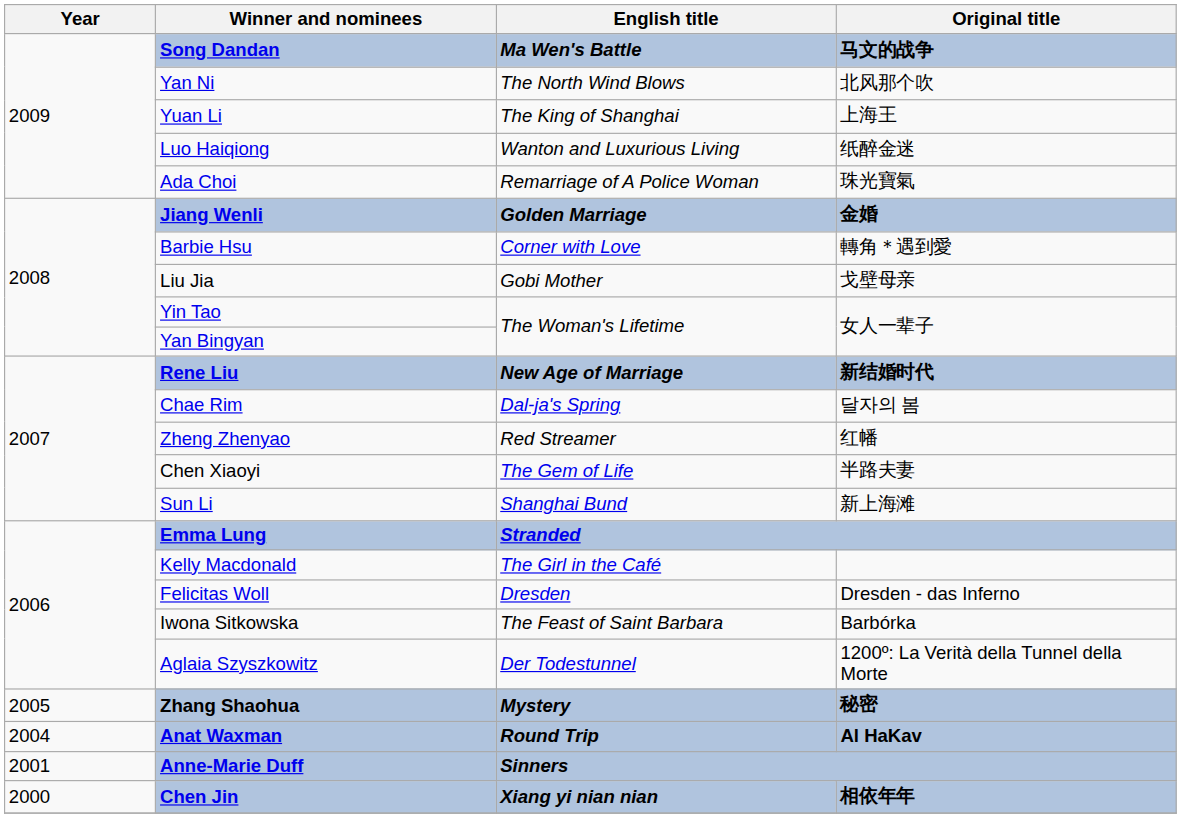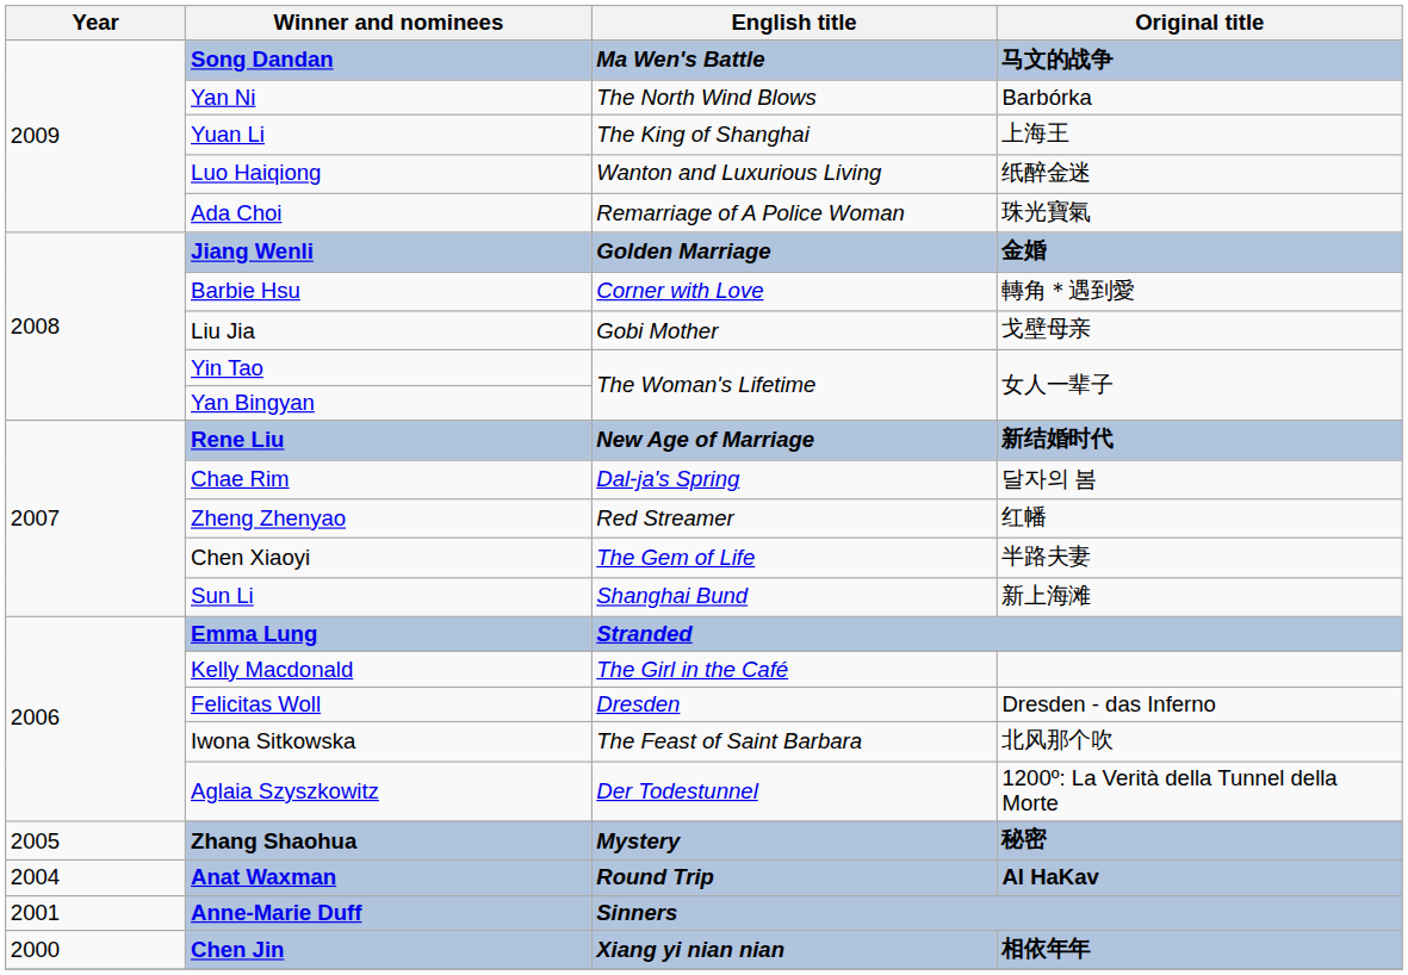 <table class="wikitable" width="80%">
 <tr>
 <th width="8%"><strong>Year</strong></th>
 <th width="18%"><strong>Winner and nominees</strong></th>
 <th width="18%"><strong>English title</strong></th>
 <th width="18%"><strong>Original title</strong></th>
 </tr>
 <tr>
 <td rowspan=5>2009</td>
 <td style="background:#B0C4DE;"><strong><a href='#'>Song Dandan</a></strong></td>
 <td style="background:#B0C4DE;"><strong><em>Ma Wen's Battle</em></strong></td>
 <td style="background:#B0C4DE;"><strong>马文的战争</strong></td>
 </tr>
 <tr>
 <td><a href='#'>Yan Ni</a></td>
 <td><em>The North Wind Blows</em></td>
-<td>北风那个吹</td>
+<td>Barbórka</td>
 </tr>
 <tr>
 <td><a href='#'>Yuan Li</a></td>
 <td><em>The King of Shanghai </em></td>
 <td>上海王</td>
 </tr>
 <tr>
 <td><a href='#'>Luo Haiqiong</a></td>
 <td><em>Wanton and Luxurious Living</em></td>
 <td>纸醉金迷</td>
 </tr>
 <tr>
 <td><a href='#'>Ada Choi</a></td>
 <td><em> Remarriage of A Police Woman</em></td>
 <td>珠光寶氣</td>
 </tr>
 <tr>
 <td rowspan=5>2008</td>
 <td style="background:#B0C4DE;"><strong><a href='#'>Jiang Wenli</a></strong></td>
 <td style="background:#B0C4DE;"><strong><em>Golden Marriage</em></strong></td>
 <td style="background:#B0C4DE;"><strong> 金婚</strong></td>
 </tr>
 <tr>
 <td><a href='#'>Barbie Hsu</a></td>
 <td><em><a href='#'>Corner with Love</a></em></td>
 <td>轉角＊遇到愛</td>
 </tr>
 <tr>
 <td>Liu Jia</td>
 <td><em>Gobi Mother</em></td>
 <td>戈壁母亲</td>
 </tr>
 <tr>
 <td><a href='#'>Yin Tao</a></td>
 <td rowspan=2><em>The Woman's Lifetime	</em></td>
 <td rowspan=2>女人一辈子</td>
 </tr>
 <tr>
 <td><a href='#'>Yan Bingyan</a></td>
 </tr>
 <tr>
 <td rowspan=5>2007</td>
 <td style="background:#B0C4DE;"><strong><a href='#'>Rene Liu</a></strong></td>
 <td style="background:#B0C4DE;"><strong><em>New Age of Marriage</em></strong></td>
 <td style="background:#B0C4DE;"><strong>新结婚时代</strong></td>
 </tr>
 <tr>
 <td><a href='#'>Chae Rim</a></td>
 <td><em><a href='#'>Dal-ja's Spring</a></em></td>
 <td>달자의 봄</td>
 </tr>
 <tr>
 <td><a href='#'>Zheng Zhenyao</a></td>
 <td><em>Red Streamer</em></td>
 <td>红幡</td>
 </tr>
 <tr>
 <td>Chen Xiaoyi</td>
 <td><em><a href='#'>The Gem of Life</a></em></td>
 <td>半路夫妻</td>
 </tr>
 <tr>
 <td><a href='#'>Sun Li</a></td>
 <td><em><a href='#'>Shanghai Bund</a></em></td>
 <td>新上海滩</td>
 </tr>
 <tr>
 <td rowspan=5>2006</td>
 <td style="background:#B0C4DE;"><strong><a href='#'>Emma Lung</a></strong></td>
 <td colspan=2 style="background:#B0C4DE;"><strong><em><a href='#'>Stranded</a></em></strong></td>
 </tr>
 <tr>
 <td><a href='#'>Kelly Macdonald</a></td>
 <td><em><a href='#'>The Girl in the Café</a></em></td>
 <td></td>
 </tr>
 <tr>
 <td><a href='#'>Felicitas Woll</a></td>
 <td><em><a href='#'>Dresden</a></em></td>
 <td>Dresden - das Inferno</td>
 </tr>
 <tr>
 <td>Iwona Sitkowska</td>
 <td><em>The Feast of Saint Barbara</em></td>
-<td>Barbórka</td>
+<td>北风那个吹</td>
 </tr>
 <tr>
 <td><a href='#'>Aglaia Szyszkowitz</a></td>
 <td><em><a href='#'>Der Todestunnel</a></em></td>
 <td>1200º: La Verità della Tunnel della Morte</td>
 </tr>
 <tr>
 <td rowspan=1>2005</td>
 <td style="background:#B0C4DE;"><strong>Zhang Shaohua</strong></td>
 <td style="background:#B0C4DE;"><strong><em>Mystery</em></strong></td>
 <td style="background:#B0C4DE;"><strong>秘密</strong></td>
 </tr>
 <tr>
 <td rowspan=1>2004</td>
 <td style="background:#B0C4DE;"><strong><a href='#'>Anat Waxman</a></strong></td>
 <td style="background:#B0C4DE;"><strong><em>Round Trip</em></strong></td>
 <td style="background:#B0C4DE;"><strong>Al HaKav</strong></td>
 </tr>
 <tr>
 <td rowspan=1>2001</td>
 <td style="background:#B0C4DE;"><strong><a href='#'>Anne-Marie Duff</a></strong></td>
 <td colspan=2 style="background:#B0C4DE;"><strong><em>Sinners</em></strong></td>
 </tr>
 <tr>
 <td rowspan=1>2000</td>
 <td style="background:#B0C4DE;"><strong><a href='#'>Chen Jin</a></strong></td>
 <td style="background:#B0C4DE;"><strong><em>Xiang yi nian nian</em></strong></td>
 <td style="background:#B0C4DE;"><strong>相依年年</strong></td>
 </tr>
 <tr>
 </tr>
 </table>
